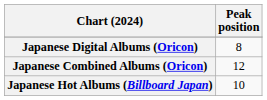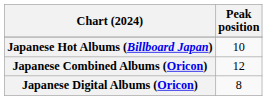 <table class="wikitable sortable plainrowheaders" style="text-align:center;">
 <tr>
 <th scope="col">Chart (2024)</th>
 <th scope="col">Peak<br>position</th>
 </tr>
 <tr>
 </tr>
 <tr>
-<th scope="row">Japanese Digital Albums (<a href='#'>Oricon</a>)</th>
-<td>8</td>
+<th scope="row">Japanese Hot Albums (<em><a href='#'>Billboard Japan</a></em>)</th>
+<td>10</td>
 </tr>
 <tr>
 <th scope="row">Japanese Combined Albums (<a href='#'>Oricon</a>)</th>
 <td>12</td>
 </tr>
 <tr>
-<th scope="row">Japanese Hot Albums (<em><a href='#'>Billboard Japan</a></em>)</th>
-<td>10</td>
+<th scope="row">Japanese Digital Albums (<a href='#'>Oricon</a>)</th>
+<td>8</td>
 </tr>
 </table>
